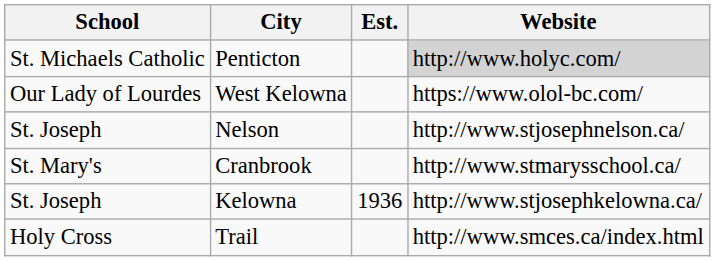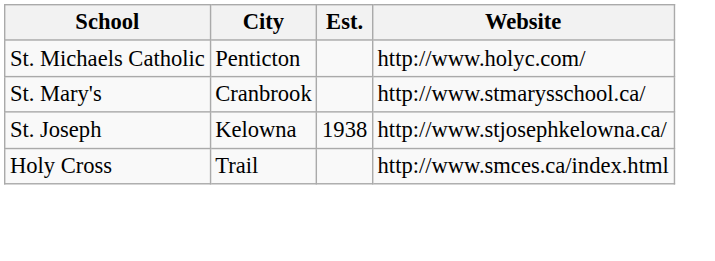 <table class="wikitable">
 <tr>
 <th>School</th>
 <th>City</th>
 <th>Est.</th>
 <th>Website</th>
 </tr>
 <tr>
 <td>St. Michaels Catholic</td>
 <td>Penticton</td>
 <td></td>
-<td style="background: lightgrey;">http://www.holyc.com/</td>
-</tr>
-<tr>
-<td>Our Lady of Lourdes</td>
-<td>West Kelowna</td>
-<td></td>
-<td>https://www.olol-bc.com/</td>
-</tr>
-<tr>
-<td>St. Joseph</td>
-<td>Nelson</td>
-<td></td>
-<td>http://www.stjosephnelson.ca/</td>
+<td>http://www.holyc.com/</td>
 </tr>
 <tr>
 <td>St. Mary's</td>
 <td>Cranbrook</td>
 <td></td>
 <td>http://www.stmarysschool.ca/</td>
 </tr>
 <tr>
 <td>St. Joseph</td>
 <td>Kelowna</td>
-<td>1936</td>
+<td>1938</td>
 <td>http://www.stjosephkelowna.ca/</td>
 </tr>
 <tr>
 <td>Holy Cross</td>
 <td>Trail</td>
 <td></td>
 <td>http://www.smces.ca/index.html</td>
 </tr>
 </table>
